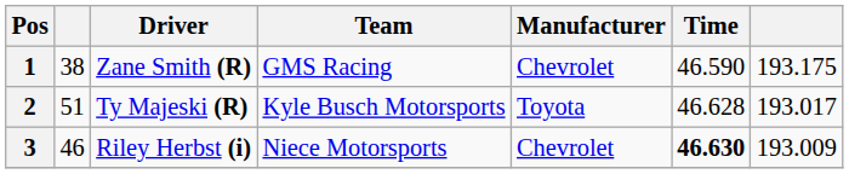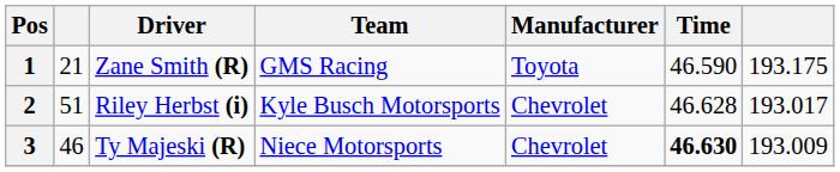 <table class="wikitable" style="font-size:95%">
 <tr>
 <th>Pos</th>
 <th></th>
 <th>Driver</th>
 <th>Team</th>
 <th>Manufacturer</th>
 <th>Time</th>
 <th></th>
 </tr>
 <tr>
 <th>1</th>
-<td>38</td>
+<td>21</td>
 <td><a href='#'>Zane Smith</a> <strong>(R)</strong></td>
 <td><a href='#'>GMS Racing</a></td>
-<td><a href='#'>Chevrolet</a></td>
+<td><a href='#'>Toyota</a></td>
 <td>46.590</td>
 <td>193.175</td>
 </tr>
 <tr>
 <th>2</th>
 <td>51</td>
-<td><a href='#'>Ty Majeski</a> <strong>(R)</strong></td>
+<td><a href='#'>Riley Herbst</a> <strong>(i)</strong></td>
 <td><a href='#'>Kyle Busch Motorsports</a></td>
-<td><a href='#'>Toyota</a></td>
+<td><a href='#'>Chevrolet</a></td>
 <td>46.628</td>
 <td>193.017</td>
 </tr>
 <tr>
 <th>3</th>
 <td>46</td>
-<td><a href='#'>Riley Herbst</a> <strong>(i)</strong></td>
+<td><a href='#'>Ty Majeski</a> <strong>(R)</strong></td>
 <td><a href='#'>Niece Motorsports</a></td>
 <td><a href='#'>Chevrolet</a></td>
 <td><strong>46.630</strong></td>
 <td>193.009</td>
 </tr>
 <tr>
 </tr>
 </table>
